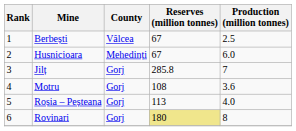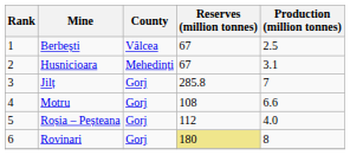 <table class="wikitable sortable">
 <tr bgcolor="#ececec">
 <th>Rank</th>
 <th>Mine</th>
 <th>County</th>
 <th>Reserves <br>(million tonnes)</th>
 <th>Production <br>(million tonnes)</th>
 </tr>
 <tr>
 <td>1</td>
 <td><a href='#'>Berbești</a></td>
 <td><a href='#'>Vâlcea</a></td>
 <td>67</td>
 <td>2.5</td>
 </tr>
 <tr>
 <td>2</td>
 <td><a href='#'>Husnicioara</a></td>
 <td><a href='#'>Mehedinți</a></td>
 <td>67</td>
-<td>6.0</td>
+<td>3.1</td>
 </tr>
 <tr>
 <td>3</td>
 <td><a href='#'>Jilț</a></td>
 <td><a href='#'>Gorj</a></td>
 <td>285.8</td>
 <td>7</td>
 </tr>
 <tr>
 <td>4</td>
 <td><a href='#'>Motru</a></td>
 <td><a href='#'>Gorj</a></td>
 <td>108</td>
-<td>3.6</td>
+<td>6.6</td>
 </tr>
 <tr>
 <td>5</td>
 <td><a href='#'>Roșia – Peșteana</a></td>
 <td><a href='#'>Gorj</a></td>
-<td>113</td>
+<td>112</td>
 <td>4.0</td>
 </tr>
 <tr>
 <td>6</td>
 <td><a href='#'>Rovinari</a></td>
 <td><a href='#'>Gorj</a></td>
 <td style="background: khaki;">180</td>
 <td>8</td>
 </tr>
 <tr>
 </tr>
 </table>
